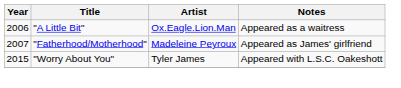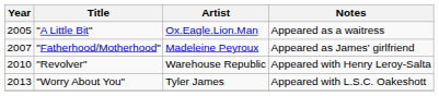 <table class="wikitable">
 <tr>
 <th>Year</th>
 <th>Title</th>
 <th>Artist</th>
 <th>Notes</th>
 </tr>
 <tr>
-<td>2006</td>
+<td>2005</td>
 <td>"<a href='#'>A Little Bit</a>"</td>
 <td><a href='#'>Ox.Eagle.Lion.Man</a></td>
 <td>Appeared as a waitress</td>
 </tr>
 <tr>
 <td>2007</td>
 <td>"<a href='#'>Fatherhood/Motherhood</a>"</td>
 <td><a href='#'>Madeleine Peyroux</a></td>
 <td>Appeared as James' girlfriend</td>
 </tr>
 <tr>
-<td>2015</td>
+<td>2010</td>
+<td>"Revolver"</td>
+<td>Warehouse Republic</td>
+<td>Appeared with Henry Leroy-Salta</td>
+</tr>
+<tr>
+<td>2013</td>
 <td>"Worry About You"</td>
 <td>Tyler James</td>
 <td>Appeared with L.S.C. Oakeshott</td>
 </tr>
 <tr>
 </tr>
 </table>
